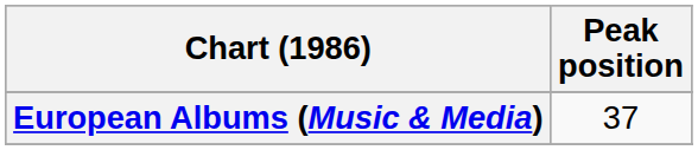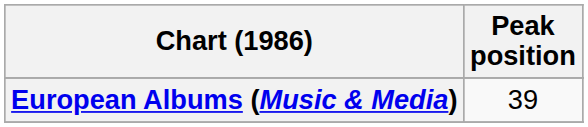 <table class="wikitable plainrowheaders sortable" style="text-align:center">
 <tr>
 <th scope="col">Chart (1986)</th>
 <th scope="col">Peak<br>position</th>
 </tr>
 <tr>
 </tr>
 <tr>
 <th scope="row"><a href='#'>European Albums</a> (<em><a href='#'>Music & Media</a></em>)</th>
-<td>37</td>
+<td>39</td>
 </tr>
 <tr>
 </tr>
 <tr>
 </tr>
 <tr>
 </tr>
 <tr>
 </tr>
 </table>
